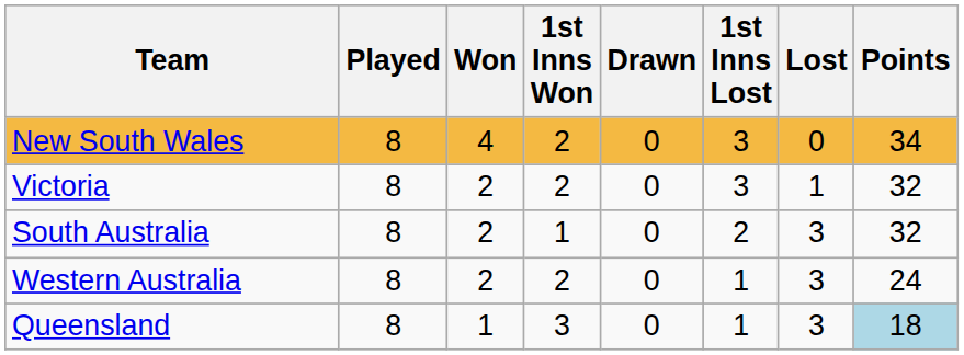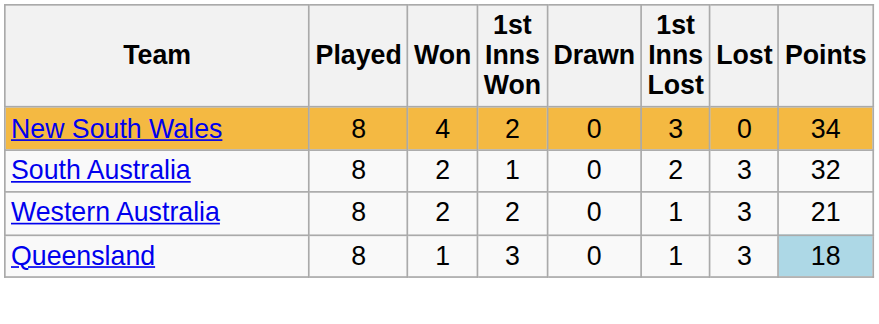 <table class="wikitable" style="text-align:center;">
 <tr>
 <th width=175>Team</th>
 <th style="width:30px;" abbr="Played">Played</th>
 <th style="width:30px;" abbr="Won">Won</th>
 <th style="width:30px;" abbr="1stWon">1st Inns Won</th>
 <th style="width:30px;" abbr="Drawn">Drawn</th>
 <th style="width:30px;" abbr="1stLost">1st Inns Lost</th>
 <th style="width:30px;" abbr="Lost">Lost</th>
 <th style="width:30px;" abbr="Points">Points</th>
 </tr>
 <tr style="background:#f4b942;">
 <td style="text-align:left;"><a href='#'>New South Wales</a></td>
 <td>8</td>
 <td>4</td>
 <td>2</td>
 <td>0</td>
 <td>3</td>
 <td>0</td>
 <td>34</td>
 </tr>
 <tr>
-<td style="text-align:left;"><a href='#'>Victoria</a></td>
-<td>8</td>
-<td>2</td>
-<td>2</td>
-<td>0</td>
-<td>3</td>
-<td>1</td>
-<td>32</td>
-</tr>
-<tr>
 <td style="text-align:left;"><a href='#'>South Australia</a></td>
 <td>8</td>
 <td>2</td>
 <td>1</td>
 <td>0</td>
 <td>2</td>
 <td>3</td>
 <td>32</td>
 </tr>
 <tr>
 <td style="text-align:left;"><a href='#'>Western Australia</a></td>
 <td>8</td>
 <td>2</td>
 <td>2</td>
 <td>0</td>
 <td>1</td>
 <td>3</td>
-<td>24</td>
+<td>21</td>
 </tr>
 <tr>
 <td style="text-align:left;"><a href='#'>Queensland</a></td>
 <td>8</td>
 <td>1</td>
 <td>3</td>
 <td>0</td>
 <td>1</td>
 <td>3</td>
 <td style="background: lightblue;">18</td>
 </tr>
 </table>
